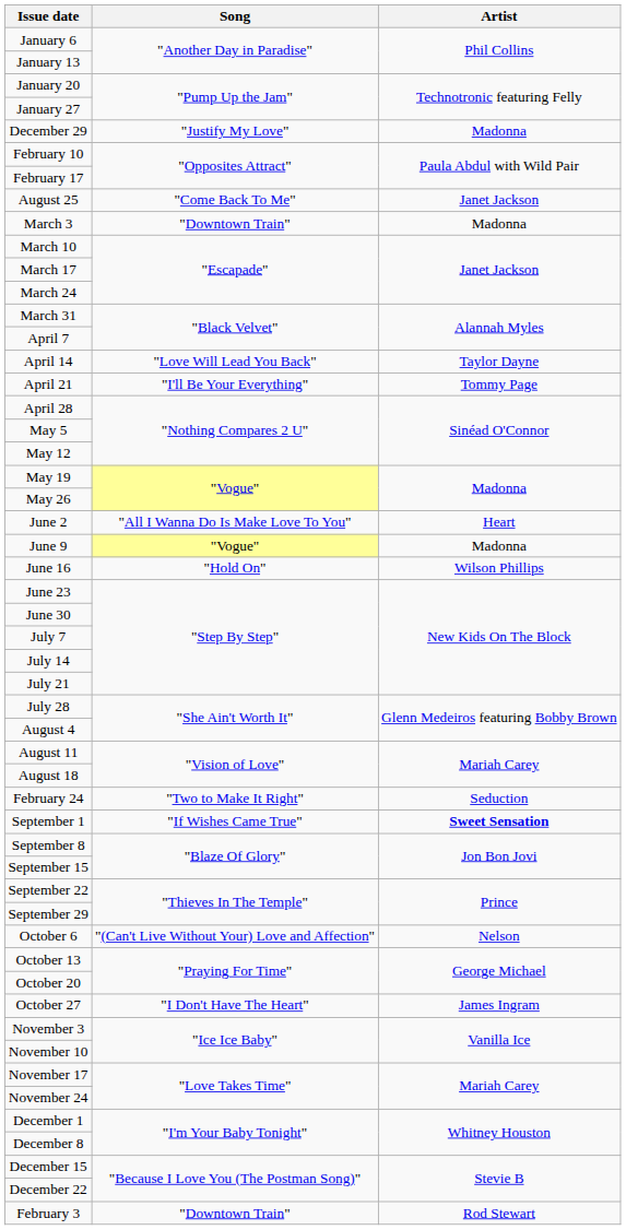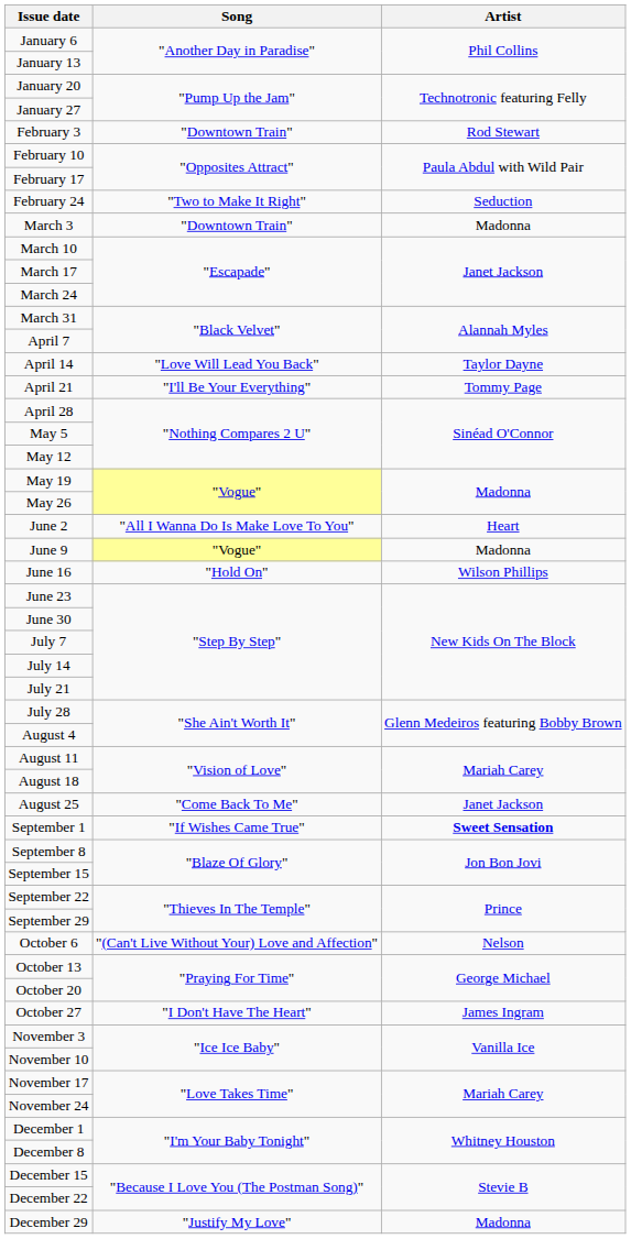 <table class="wikitable plainrowheaders" style="text-align: center">
 <tr>
 <th>Issue date</th>
 <th>Song</th>
 <th>Artist</th>
 </tr>
 <tr>
 <td>January 6</td>
 <td rowspan="2">"<a href='#'>Another Day in Paradise</a>"</td>
 <td rowspan="2"><a href='#'>Phil Collins</a></td>
 </tr>
 <tr>
 <td>January 13</td>
 </tr>
 <tr>
 <td>January 20</td>
 <td rowspan="2">"<a href='#'>Pump Up the Jam</a>"</td>
 <td rowspan="2"><a href='#'>Technotronic</a> featuring Felly</td>
 </tr>
 <tr>
 <td>January 27</td>
 </tr>
 <tr>
-<td>December 29</td>
-<td>"<a href='#'>Justify My Love</a>"</td>
-<td><a href='#'>Madonna</a></td>
+<td>February 3</td>
+<td>"<a href='#'>Downtown Train</a>"</td>
+<td><a href='#'>Rod Stewart</a></td>
 </tr>
 <tr>
 <td>February 10</td>
 <td rowspan="2">"<a href='#'>Opposites Attract</a>"</td>
 <td rowspan="2"><a href='#'>Paula Abdul</a> with Wild Pair</td>
 </tr>
 <tr>
 <td>February 17</td>
 </tr>
 <tr>
-<td>August 25</td>
-<td>"<a href='#'>Come Back To Me</a>"</td>
-<td><a href='#'>Janet Jackson</a></td>
+<td>February 24</td>
+<td>"<a href='#'>Two to Make It Right</a>"</td>
+<td><a href='#'>Seduction</a></td>
 </tr>
 <tr>
 <td>March 3</td>
 <td>"<a href='#'>Downtown Train</a>"</td>
 <td>Madonna</td>
 </tr>
 <tr>
 <td>March 10</td>
 <td rowspan="3">"<a href='#'>Escapade</a>"</td>
 <td rowspan="3"><a href='#'>Janet Jackson</a></td>
 </tr>
 <tr>
 <td>March 17</td>
 </tr>
 <tr>
 <td>March 24</td>
 </tr>
 <tr>
 <td>March 31</td>
 <td rowspan="2">"<a href='#'>Black Velvet</a>"</td>
 <td rowspan="2"><a href='#'>Alannah Myles</a></td>
 </tr>
 <tr>
 <td>April 7</td>
 </tr>
 <tr>
 <td>April 14</td>
 <td>"<a href='#'>Love Will Lead You Back</a>"</td>
 <td><a href='#'>Taylor Dayne</a></td>
 </tr>
 <tr>
 <td>April 21</td>
 <td>"<a href='#'>I'll Be Your Everything</a>"</td>
 <td><a href='#'>Tommy Page</a></td>
 </tr>
 <tr>
 <td>April 28</td>
 <td rowspan="3">"<a href='#'>Nothing Compares 2 U</a>"</td>
 <td rowspan="3"><a href='#'>Sinéad O'Connor</a></td>
 </tr>
 <tr>
 <td>May 5</td>
 </tr>
 <tr>
 <td>May 12</td>
 </tr>
 <tr>
 <td>May 19</td>
 <td bgcolor=#FFFF99 rowspan="2">"<a href='#'>Vogue</a>" </td>
 <td rowspan="2"><a href='#'>Madonna</a></td>
 </tr>
 <tr>
 <td>May 26</td>
 </tr>
 <tr>
 <td>June 2</td>
 <td>"<a href='#'>All I Wanna Do Is Make Love To You</a>"</td>
 <td><a href='#'>Heart</a></td>
 </tr>
 <tr>
 <td>June 9</td>
 <td bgcolor=#FFFF99>"Vogue" </td>
 <td>Madonna</td>
 </tr>
 <tr>
 <td>June 16</td>
 <td>"<a href='#'>Hold On</a>"</td>
 <td><a href='#'>Wilson Phillips</a></td>
 </tr>
 <tr>
 <td>June 23</td>
 <td rowspan="5">"<a href='#'>Step By Step</a>"</td>
 <td rowspan="5"><a href='#'>New Kids On The Block</a></td>
 </tr>
 <tr>
 <td>June 30</td>
 </tr>
 <tr>
 <td>July 7</td>
 </tr>
 <tr>
 <td>July 14</td>
 </tr>
 <tr>
 <td>July 21</td>
 </tr>
 <tr>
 <td>July 28</td>
 <td rowspan="2">"<a href='#'>She Ain't Worth It</a>"</td>
 <td rowspan="2"><a href='#'>Glenn Medeiros</a> featuring <a href='#'>Bobby Brown</a></td>
 </tr>
 <tr>
 <td>August 4</td>
 </tr>
 <tr>
 <td>August 11</td>
 <td rowspan="2">"<a href='#'>Vision of Love</a>"</td>
 <td rowspan="2"><a href='#'>Mariah Carey</a></td>
 </tr>
 <tr>
 <td>August 18</td>
 </tr>
 <tr>
-<td>February 24</td>
-<td>"<a href='#'>Two to Make It Right</a>"</td>
-<td><a href='#'>Seduction</a></td>
+<td>August 25</td>
+<td>"<a href='#'>Come Back To Me</a>"</td>
+<td><a href='#'>Janet Jackson</a></td>
 </tr>
 <tr>
 <td>September 1</td>
 <td>"<a href='#'>If Wishes Came True</a>"</td>
 <td><strong><a href='#'>Sweet Sensation</a></strong></td>
 </tr>
 <tr>
 <td>September 8</td>
 <td rowspan="2">"<a href='#'>Blaze Of Glory</a>"</td>
 <td rowspan="2"><a href='#'>Jon Bon Jovi</a></td>
 </tr>
 <tr>
 <td>September 15</td>
 </tr>
 <tr>
 <td>September 22</td>
 <td rowspan="2">"<a href='#'>Thieves In The Temple</a>"</td>
 <td rowspan="2"><a href='#'>Prince</a></td>
 </tr>
 <tr>
 <td>September 29</td>
 </tr>
 <tr>
 <td>October 6</td>
 <td>"<a href='#'>(Can't Live Without Your) Love and Affection</a>"</td>
 <td><a href='#'>Nelson</a></td>
 </tr>
 <tr>
 <td>October 13</td>
 <td rowspan="2">"<a href='#'>Praying For Time</a>"</td>
 <td rowspan="2"><a href='#'>George Michael</a></td>
 </tr>
 <tr>
 <td>October 20</td>
 </tr>
 <tr>
 <td>October 27</td>
 <td>"<a href='#'>I Don't Have The Heart</a>"</td>
 <td><a href='#'>James Ingram</a></td>
 </tr>
 <tr>
 <td>November 3</td>
 <td rowspan="2">"<a href='#'>Ice Ice Baby</a>"</td>
 <td rowspan="2"><a href='#'>Vanilla Ice</a></td>
 </tr>
 <tr>
 <td>November 10</td>
 </tr>
 <tr>
 <td>November 17</td>
 <td rowspan="2">"<a href='#'>Love Takes Time</a>"</td>
 <td rowspan="2"><a href='#'>Mariah Carey</a></td>
 </tr>
 <tr>
 <td>November 24</td>
 </tr>
 <tr>
 <td>December 1</td>
 <td rowspan="2">"<a href='#'>I'm Your Baby Tonight</a>"</td>
 <td rowspan="2"><a href='#'>Whitney Houston</a></td>
 </tr>
 <tr>
 <td>December 8</td>
 </tr>
 <tr>
 <td>December 15</td>
 <td rowspan="2">"<a href='#'>Because I Love You (The Postman Song)</a>"</td>
 <td rowspan="2"><a href='#'>Stevie B</a></td>
 </tr>
 <tr>
 <td>December 22</td>
 </tr>
 <tr>
-<td>February 3</td>
-<td>"<a href='#'>Downtown Train</a>"</td>
-<td><a href='#'>Rod Stewart</a></td>
+<td>December 29</td>
+<td>"<a href='#'>Justify My Love</a>"</td>
+<td><a href='#'>Madonna</a></td>
 </tr>
 </table>
